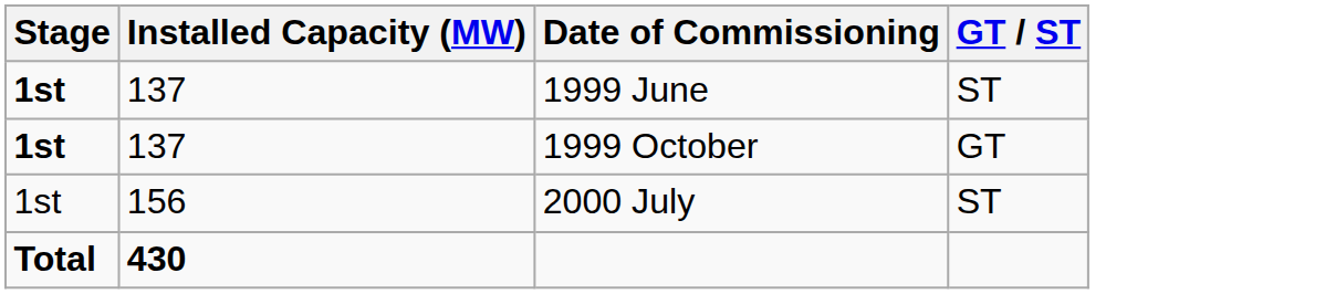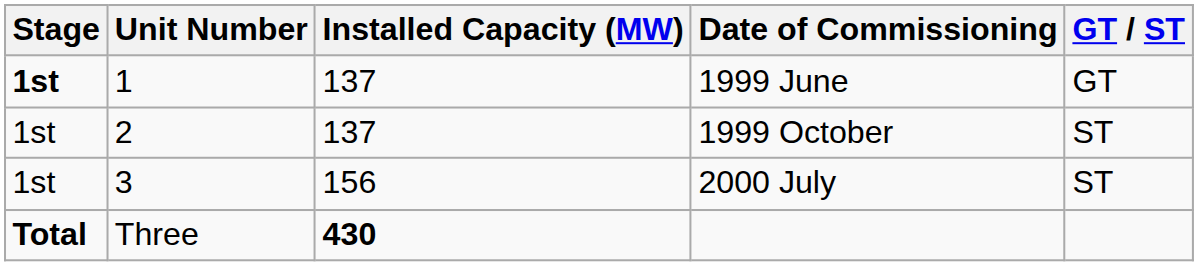 <table class="sortable wikitable">
 <tr>
 <th>Stage</th>
+<th>Unit Number</th>
 <th>Installed Capacity (<a href='#'>MW</a>)</th>
 <th>Date of Commissioning</th>
 <th><a href='#'> GT</a> / <a href='#'> ST</a></th>
 </tr>
 <tr>
 <td><strong>1st</strong></td>
+<td>1</td>
 <td>137</td>
 <td>1999 June</td>
-<td>ST</td>
-</tr>
-<tr>
-<td><strong>1st</strong></td>
-<td>137</td>
-<td>1999 October</td>
 <td>GT</td>
 </tr>
 <tr>
 <td>1st</td>
+<td>2</td>
+<td>137</td>
+<td>1999 October</td>
+<td>ST</td>
+</tr>
+<tr>
+<td>1st</td>
+<td>3</td>
 <td>156</td>
 <td>2000 July</td>
 <td>ST</td>
 </tr>
 <tr>
 <td><strong>Total</strong></td>
+<td>Three</td>
 <td><strong>430</strong></td>
 <td></td>
 <td></td>
 </tr>
 </table>
